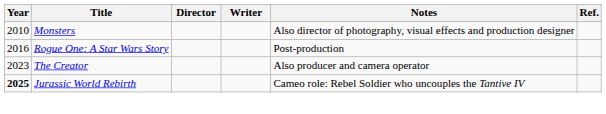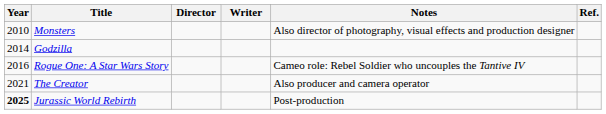 <table class="wikitable">
 <tr>
 <th>Year</th>
 <th>Title</th>
 <th width=65>Director</th>
 <th width=65>Writer</th>
 <th>Notes</th>
 <th>Ref.</th>
 </tr>
 <tr>
 <td>2010</td>
 <td><em><a href='#'>Monsters</a></em></td>
 <td></td>
 <td></td>
 <td>Also director of photography, visual effects and production designer</td>
 <td></td>
 </tr>
 <tr>
+<td>2014</td>
+<td><em><a href='#'>Godzilla</a></em></td>
+<td></td>
+<td></td>
+<td></td>
+<td></td>
+</tr>
+<tr>
 <td>2016</td>
 <td><em><a href='#'>Rogue One: A Star Wars Story</a></em></td>
 <td></td>
 <td></td>
-<td>Post-production</td>
+<td>Cameo role: Rebel Soldier who uncouples the <em>Tantive IV</em></td>
 <td></td>
 </tr>
 <tr>
-<td>2023</td>
+<td>2021</td>
 <td><em><a href='#'>The Creator</a></em></td>
 <td></td>
 <td></td>
 <td>Also producer and camera operator</td>
 <td></td>
 </tr>
 <tr>
 <td><strong>2025</strong></td>
 <td><em><a href='#'>Jurassic World Rebirth</a></em></td>
 <td></td>
 <td></td>
-<td>Cameo role: Rebel Soldier who uncouples the <em>Tantive IV</em></td>
+<td>Post-production</td>
 <td></td>
 </tr>
 </table>
